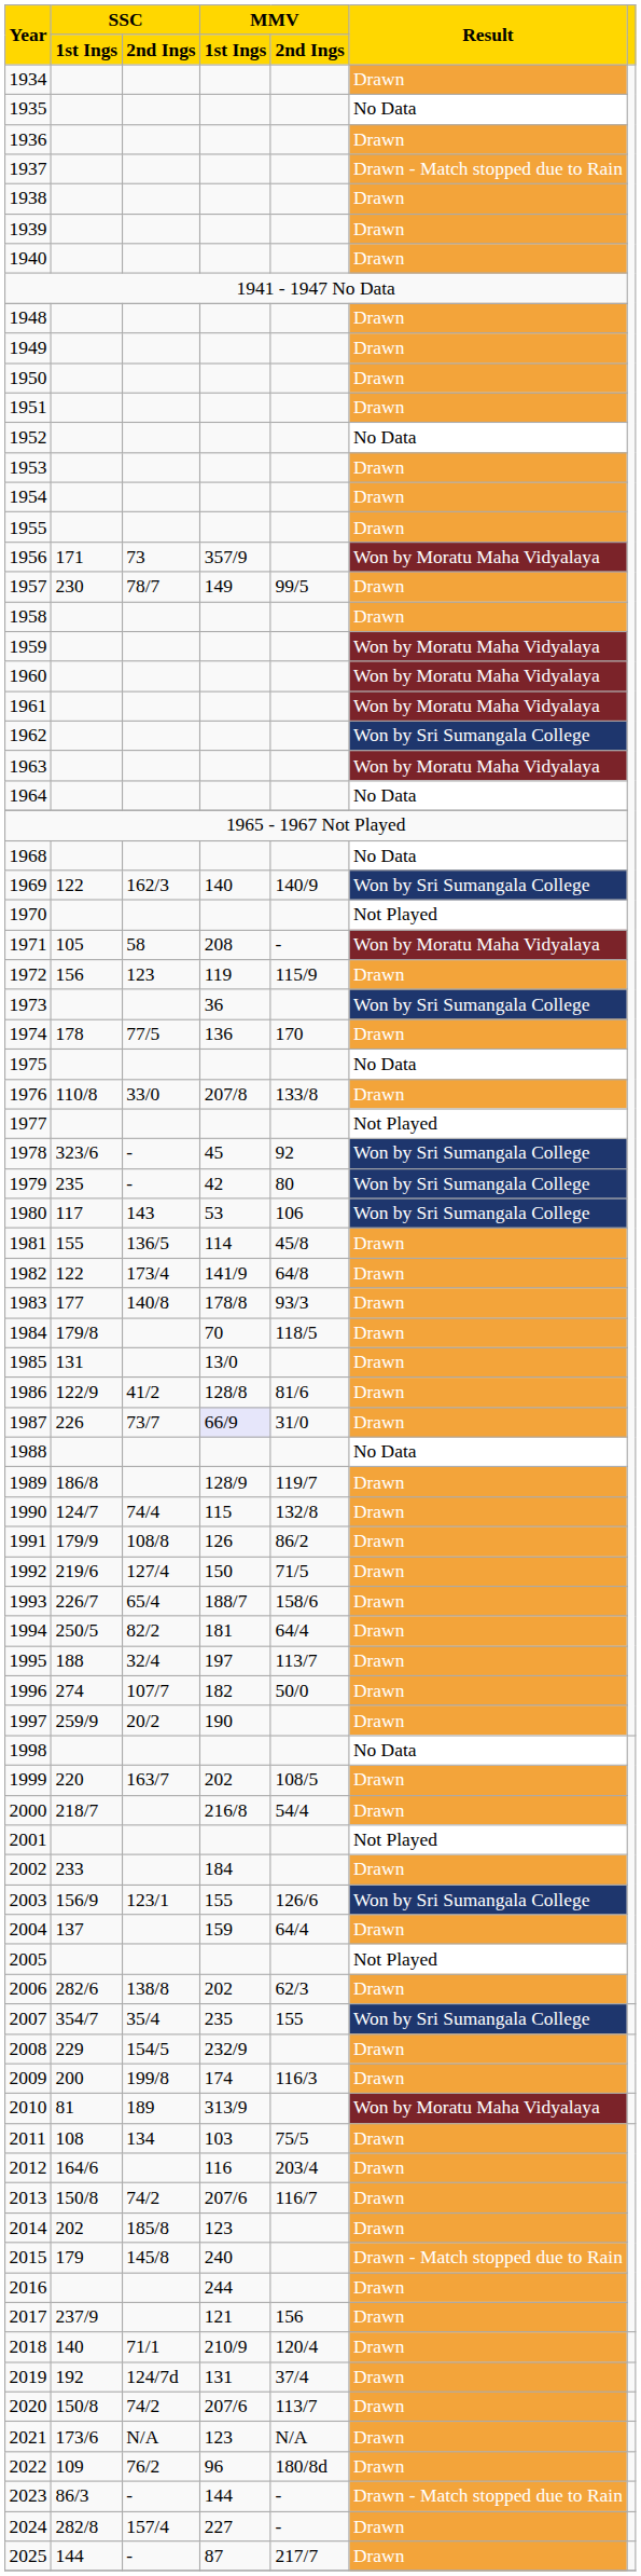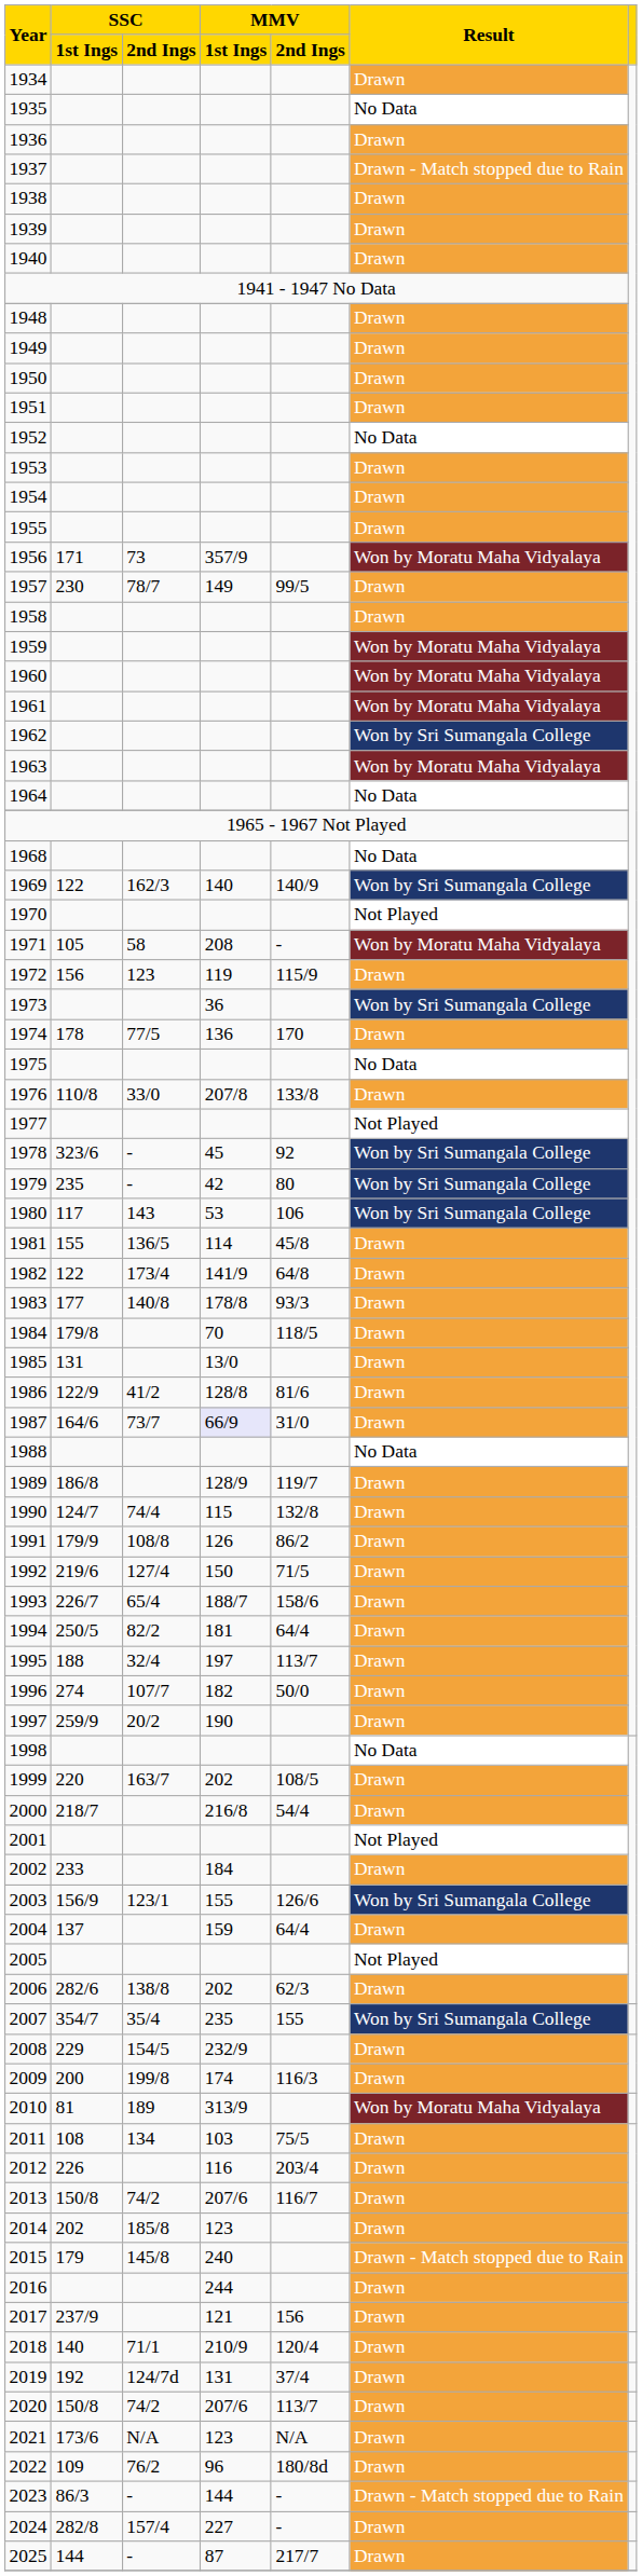 <table class="wikitable collapsible">
 <tr>
 <th rowspan="2" style="text-align: middle; background: gold;"><span> Year </span></th>
 <th colspan="2" style="text-align: middle; background: gold;"><span> SSC</span></th>
 <th colspan="2" style="text-align: middle; background: gold;"><span> MMV</span></th>
 <th rowspan="2" style="text-align: middle; background: gold;"><span> Result</span></th>
 <th rowspan="2" style="text-align: middle; background: gold;"><span> </span></th>
 </tr>
 <tr>
 <th style="text-align: middle; background: gold;" data-sort-type="number"><span> 1st Ings</span></th>
 <th style="text-align: middle; background: gold;" data-sort-type="number"><span> 2nd Ings</span></th>
 <th style="text-align: middle; background: gold;" data-sort-type="number"><span> 1st Ings</span></th>
 <th style="text-align: middle; background: gold;" data-sort-type="number"><span> 2nd Ings</span></th>
 </tr>
 <tr>
 <td>1934</td>
 <td></td>
 <td></td>
 <td></td>
 <td></td>
 <td style="background: #f3a43a;color:white;">Drawn</td>
 <td rowspan="58"></td>
 </tr>
 <tr>
 <td>1935</td>
 <td></td>
 <td></td>
 <td></td>
 <td></td>
 <td style="background: #FFFFFF;">No Data</td>
 </tr>
 <tr>
 <td>1936</td>
 <td></td>
 <td></td>
 <td></td>
 <td></td>
 <td style="background: #f3a43a;color:white;">Drawn</td>
 </tr>
 <tr>
 <td>1937</td>
 <td></td>
 <td></td>
 <td></td>
 <td></td>
 <td style="background: #f3a43a;color:white;">Drawn - Match stopped due to Rain</td>
 </tr>
 <tr>
 <td>1938</td>
 <td></td>
 <td></td>
 <td></td>
 <td></td>
 <td style="background: #f3a43a;color:white;">Drawn</td>
 </tr>
 <tr>
 <td>1939</td>
 <td></td>
 <td></td>
 <td></td>
 <td></td>
 <td style="background: #f3a43a;color:white;">Drawn</td>
 </tr>
 <tr>
 <td>1940</td>
 <td></td>
 <td></td>
 <td></td>
 <td></td>
 <td style="background: #f3a43a;color:white;">Drawn</td>
 </tr>
 <tr>
 <td colspan="6" style="text-align: center;">1941 - 1947 No Data</td>
 </tr>
 <tr>
 </tr>
 <tr>
 <td>1948</td>
 <td></td>
 <td></td>
 <td></td>
 <td></td>
 <td style="background: #f3a43a;color:white;">Drawn</td>
 </tr>
 <tr>
 <td>1949</td>
 <td></td>
 <td></td>
 <td></td>
 <td></td>
 <td style="background: #f3a43a;color:white;">Drawn</td>
 </tr>
 <tr>
 <td>1950</td>
 <td></td>
 <td></td>
 <td></td>
 <td></td>
 <td style="background: #f3a43a;color:white;">Drawn</td>
 </tr>
 <tr>
 <td>1951</td>
 <td></td>
 <td></td>
 <td></td>
 <td></td>
 <td style="background: #f3a43a;color:white;">Drawn</td>
 </tr>
 <tr>
 <td>1952</td>
 <td></td>
 <td></td>
 <td></td>
 <td></td>
 <td style="background: #FFFFFF;">No Data</td>
 </tr>
 <tr>
 <td>1953</td>
 <td></td>
 <td></td>
 <td></td>
 <td></td>
 <td style="background: #f3a43a;color:white;">Drawn</td>
 </tr>
 <tr>
 <td>1954</td>
 <td></td>
 <td></td>
 <td></td>
 <td></td>
 <td style="background: #f3a43a;color:white;">Drawn</td>
 </tr>
 <tr>
 <td>1955</td>
 <td></td>
 <td></td>
 <td></td>
 <td></td>
 <td style="background: #f3a43a;color:white;">Drawn</td>
 </tr>
 <tr>
 <td>1956</td>
 <td>171</td>
 <td>73</td>
 <td>357/9</td>
 <td></td>
 <td style="background: #7b2329;color:white;">Won by Moratu Maha Vidyalaya</td>
 </tr>
 <tr>
 <td>1957</td>
 <td>230</td>
 <td>78/7</td>
 <td>149</td>
 <td>99/5</td>
 <td style="background: #f3a43a;color:white;">Drawn</td>
 </tr>
 <tr>
 <td>1958</td>
 <td></td>
 <td></td>
 <td></td>
 <td></td>
 <td style="background: #f3a43a;color:white;">Drawn</td>
 </tr>
 <tr>
 <td>1959</td>
 <td></td>
 <td></td>
 <td></td>
 <td></td>
 <td style="background: #7b2329;color:white;">Won by Moratu Maha Vidyalaya</td>
 </tr>
 <tr>
 <td>1960</td>
 <td></td>
 <td></td>
 <td></td>
 <td></td>
 <td style="background: #7b2329;color:white;">Won by Moratu Maha Vidyalaya</td>
 </tr>
 <tr>
 <td>1961</td>
 <td></td>
 <td></td>
 <td></td>
 <td></td>
 <td style="background: #7b2329;color:white;">Won by Moratu Maha Vidyalaya</td>
 </tr>
 <tr>
 <td>1962</td>
 <td></td>
 <td></td>
 <td></td>
 <td></td>
 <td style="background: #1e366d;color:white;">Won by Sri Sumangala College</td>
 </tr>
 <tr>
 <td>1963</td>
 <td></td>
 <td></td>
 <td></td>
 <td></td>
 <td style="background: #7b2329;color:white;">Won by Moratu Maha Vidyalaya</td>
 </tr>
 <tr>
 <td>1964</td>
 <td></td>
 <td></td>
 <td></td>
 <td></td>
 <td style="background: #FFFFFF;">No Data</td>
 </tr>
 <tr>
 </tr>
 <tr>
 <td colspan="6" style="text-align: center;">1965 - 1967 Not Played</td>
 </tr>
 <tr>
 <td>1968</td>
 <td></td>
 <td></td>
 <td></td>
 <td></td>
 <td style="background: #FFFFFF;">No Data</td>
 </tr>
 <tr>
 <td>1969</td>
 <td>122</td>
 <td>162/3</td>
 <td>140</td>
 <td>140/9</td>
 <td style="background: #1e366d;color:white;">Won by Sri Sumangala College</td>
 </tr>
 <tr>
 <td>1970</td>
 <td></td>
 <td></td>
 <td></td>
 <td></td>
 <td style="background: #FFFFFF;">Not Played</td>
 </tr>
 <tr>
 <td>1971</td>
 <td>105</td>
 <td>58</td>
 <td>208</td>
 <td>-</td>
 <td style="background: #7b2329;color:white;">Won by Moratu Maha Vidyalaya</td>
 </tr>
 <tr>
 <td>1972</td>
 <td>156</td>
 <td>123</td>
 <td>119</td>
 <td>115/9</td>
 <td style="background: #f3a43a;color:white;">Drawn</td>
 </tr>
 <tr>
 <td>1973</td>
 <td></td>
 <td></td>
 <td>36</td>
 <td></td>
 <td style="background: #1e366d;color:white;">Won by Sri Sumangala College</td>
 </tr>
 <tr>
 <td>1974</td>
 <td>178</td>
 <td>77/5</td>
 <td>136</td>
 <td>170</td>
 <td style="background: #f3a43a;color:white;">Drawn</td>
 </tr>
 <tr>
 <td>1975</td>
 <td></td>
 <td></td>
 <td></td>
 <td></td>
 <td style="background: #FFFFFF;">No Data</td>
 </tr>
 <tr>
 <td>1976</td>
 <td>110/8</td>
 <td>33/0</td>
 <td>207/8</td>
 <td>133/8</td>
 <td style="background: #f3a43a;color:white;">Drawn</td>
 </tr>
 <tr>
 <td>1977</td>
 <td></td>
 <td></td>
 <td></td>
 <td></td>
 <td style="background: #FFFFFF;">Not Played</td>
 </tr>
 <tr>
 <td>1978</td>
 <td>323/6</td>
 <td>-</td>
 <td>45</td>
 <td>92</td>
 <td style="background: #1e366d;color:white;">Won by Sri Sumangala College</td>
 </tr>
 <tr>
 <td>1979</td>
 <td>235</td>
 <td>-</td>
 <td>42</td>
 <td>80</td>
 <td style="background: #1e366d;color:white;">Won by Sri Sumangala College</td>
 </tr>
 <tr>
 <td>1980</td>
 <td>117</td>
 <td>143</td>
 <td>53</td>
 <td>106</td>
 <td style="background: #1e366d;color:white;">Won by Sri Sumangala College</td>
 </tr>
 <tr>
 <td>1981</td>
 <td>155</td>
 <td>136/5</td>
 <td>114</td>
 <td>45/8</td>
 <td style="background: #f3a43a;color:white;">Drawn</td>
 </tr>
 <tr>
 <td>1982</td>
 <td>122</td>
 <td>173/4</td>
 <td>141/9</td>
 <td>64/8</td>
 <td style="background: #f3a43a;color:white;">Drawn</td>
 </tr>
 <tr>
 <td>1983</td>
 <td>177</td>
 <td>140/8</td>
 <td>178/8</td>
 <td>93/3</td>
 <td style="background: #f3a43a;color:white;">Drawn</td>
 </tr>
 <tr>
 <td>1984</td>
 <td>179/8</td>
 <td></td>
 <td>70</td>
 <td>118/5</td>
 <td style="background: #f3a43a;color:white;">Drawn</td>
 </tr>
 <tr>
 <td>1985</td>
 <td>131</td>
 <td></td>
 <td>13/0</td>
 <td></td>
 <td style="background: #f3a43a;color:white;">Drawn</td>
 </tr>
 <tr>
 <td>1986</td>
 <td>122/9</td>
 <td>41/2</td>
 <td>128/8</td>
 <td>81/6</td>
 <td style="background: #f3a43a;color:white;">Drawn</td>
 </tr>
 <tr>
 <td>1987</td>
-<td>226</td>
+<td>164/6</td>
 <td>73/7</td>
 <td style="background: lavender;">66/9</td>
 <td>31/0</td>
 <td style="background: #f3a43a;color:white;">Drawn</td>
 </tr>
 <tr>
 <td>1988</td>
 <td></td>
 <td></td>
 <td></td>
 <td></td>
 <td style="background: #FFFFFF;">No Data</td>
 </tr>
 <tr>
 <td>1989</td>
 <td>186/8</td>
 <td></td>
 <td>128/9</td>
 <td>119/7</td>
 <td style="background: #f3a43a;color:white;">Drawn</td>
 </tr>
 <tr>
 <td>1990</td>
 <td>124/7</td>
 <td>74/4</td>
 <td>115</td>
 <td>132/8</td>
 <td style="background: #f3a43a;color:white;">Drawn</td>
 </tr>
 <tr>
 <td>1991</td>
 <td>179/9</td>
 <td>108/8</td>
 <td>126</td>
 <td>86/2</td>
 <td style="background: #f3a43a;color:white;">Drawn</td>
 </tr>
 <tr>
 <td>1992</td>
 <td>219/6</td>
 <td>127/4</td>
 <td>150</td>
 <td>71/5</td>
 <td style="background: #f3a43a;color:white;">Drawn</td>
 </tr>
 <tr>
 <td>1993</td>
 <td>226/7</td>
 <td>65/4</td>
 <td>188/7</td>
 <td>158/6</td>
 <td style="background: #f3a43a;color:white;">Drawn</td>
 </tr>
 <tr>
 <td>1994</td>
 <td>250/5</td>
 <td>82/2</td>
 <td>181</td>
 <td>64/4</td>
 <td style="background: #f3a43a;color:white;">Drawn</td>
 </tr>
 <tr>
 <td>1995</td>
 <td>188</td>
 <td>32/4</td>
 <td>197</td>
 <td>113/7</td>
 <td style="background: #f3a43a;color:white;">Drawn</td>
 </tr>
 <tr>
 <td>1996</td>
 <td>274</td>
 <td>107/7</td>
 <td>182</td>
 <td>50/0</td>
 <td style="background: #f3a43a;color:white;">Drawn</td>
 </tr>
 <tr>
 <td>1997</td>
 <td>259/9</td>
 <td>20/2</td>
 <td>190</td>
 <td></td>
 <td style="background: #f3a43a;color:white;">Drawn</td>
 </tr>
 <tr>
 <td>1998</td>
 <td></td>
 <td></td>
 <td></td>
 <td></td>
 <td style="background: #FFFFFF;">No Data</td>
 </tr>
 <tr>
 <td>1999</td>
 <td>220</td>
 <td>163/7</td>
 <td>202</td>
 <td>108/5</td>
 <td style="background: #f3a43a;color:white;">Drawn</td>
 </tr>
 <tr>
 <td>2000</td>
 <td>218/7</td>
 <td></td>
 <td>216/8</td>
 <td>54/4</td>
 <td style="background: #f3a43a;color:white;">Drawn</td>
 </tr>
 <tr>
 <td>2001</td>
 <td></td>
 <td></td>
 <td></td>
 <td></td>
 <td style="background: #FFFFFF;">Not Played</td>
 </tr>
 <tr>
 <td>2002</td>
 <td>233</td>
 <td></td>
 <td>184</td>
 <td></td>
 <td style="background: #f3a43a;color:white;">Drawn</td>
 </tr>
 <tr>
 <td>2003</td>
 <td>156/9</td>
 <td>123/1</td>
 <td>155</td>
 <td>126/6</td>
 <td style="background: #1e366d;color:white;">Won by Sri Sumangala College</td>
 </tr>
 <tr>
 <td>2004</td>
 <td>137</td>
 <td></td>
 <td>159</td>
 <td>64/4</td>
 <td style="background: #f3a43a;color:white;">Drawn</td>
 </tr>
 <tr>
 <td>2005</td>
 <td></td>
 <td></td>
 <td></td>
 <td></td>
 <td style="background: #FFFFFF;">Not Played</td>
 </tr>
 <tr>
 <td>2006</td>
 <td>282/6</td>
 <td>138/8</td>
 <td>202</td>
 <td>62/3</td>
 <td style="background: #f3a43a;color:white;">Drawn</td>
 </tr>
 <tr>
 <td>2007</td>
 <td>354/7</td>
 <td>35/4</td>
 <td>235</td>
 <td>155</td>
 <td style="background: #1e366d;color:white;">Won by Sri Sumangala College</td>
 <td></td>
 </tr>
 <tr>
 <td>2008</td>
 <td>229</td>
 <td>154/5</td>
 <td>232/9</td>
 <td></td>
 <td style="background: #f3a43a;color:white;">Drawn</td>
 </tr>
 <tr>
 <td>2009</td>
 <td>200</td>
 <td>199/8</td>
 <td>174</td>
 <td>116/3</td>
 <td style="background: #f3a43a;color:white;">Drawn</td>
 </tr>
 <tr>
 <td>2010</td>
 <td>81</td>
 <td>189</td>
 <td>313/9</td>
 <td></td>
 <td style="background: #7b2329;color:white;">Won by Moratu Maha Vidyalaya</td>
 <td></td>
 </tr>
 <tr>
 <td>2011</td>
 <td>108</td>
 <td>134</td>
 <td>103</td>
 <td>75/5</td>
 <td style="background: #f3a43a;color:white;">Drawn</td>
 </tr>
 <tr>
 <td>2012</td>
-<td>164/6</td>
+<td>226</td>
 <td></td>
 <td>116</td>
 <td>203/4</td>
 <td style="background: #f3a43a;color:white;">Drawn</td>
 </tr>
 <tr>
 <td>2013</td>
 <td>150/8</td>
 <td>74/2</td>
 <td>207/6</td>
 <td>116/7</td>
 <td style="background: #f3a43a;color:white;">Drawn</td>
 </tr>
 <tr>
 <td>2014</td>
 <td>202</td>
 <td>185/8</td>
 <td>123</td>
 <td></td>
 <td style="background: #f3a43a;color:white;">Drawn</td>
 </tr>
 <tr>
 <td>2015</td>
 <td>179</td>
 <td>145/8</td>
 <td>240</td>
 <td></td>
 <td style="background: #f3a43a;color:white;">Drawn - Match stopped due to Rain</td>
 </tr>
 <tr>
 <td>2016</td>
 <td></td>
 <td></td>
 <td>244</td>
 <td></td>
 <td style="background: #f3a43a;color:white;">Drawn</td>
 </tr>
 <tr>
 <td>2017</td>
 <td>237/9</td>
 <td></td>
 <td>121</td>
 <td>156</td>
 <td style="background: #f3a43a;color:white;">Drawn</td>
 </tr>
 <tr>
 <td>2018</td>
 <td>140</td>
 <td>71/1</td>
 <td>210/9</td>
 <td>120/4</td>
 <td style="background: #f3a43a;color:white;">Drawn</td>
 <td></td>
 </tr>
 <tr>
 <td>2019</td>
 <td>192</td>
 <td>124/7d</td>
 <td>131</td>
 <td>37/4</td>
 <td style="background: #f3a43a;color:white;">Drawn</td>
 <td></td>
 </tr>
 <tr>
 <td>2020</td>
 <td>150/8</td>
 <td>74/2</td>
 <td>207/6</td>
 <td>113/7</td>
 <td style="background: #f3a43a;color:white;">Drawn</td>
 <td></td>
 </tr>
 <tr>
 <td>2021</td>
 <td>173/6</td>
 <td>N/A</td>
 <td>123</td>
 <td>N/A</td>
 <td style="background: #f3a43a;color:white;">Drawn</td>
 <td></td>
 </tr>
 <tr>
 <td>2022</td>
 <td>109</td>
 <td>76/2</td>
 <td>96</td>
 <td>180/8d</td>
 <td style="background: #f3a43a;color:white;">Drawn</td>
 <td></td>
 </tr>
 <tr>
 <td>2023</td>
 <td>86/3</td>
 <td>-</td>
 <td>144</td>
 <td>-</td>
 <td style="background: #f3a43a;color:white;">Drawn - Match stopped due to Rain</td>
 <td></td>
 </tr>
 <tr>
 <td>2024</td>
 <td>282/8</td>
 <td>157/4</td>
 <td>227</td>
 <td>-</td>
 <td style="background: #f3a43a;color:white;">Drawn</td>
 <td></td>
 </tr>
 <tr>
 <td>2025</td>
 <td>144</td>
 <td>-</td>
 <td>87</td>
 <td>217/7</td>
 <td style="background: #f3a43a;color:white;">Drawn</td>
 <td></td>
 </tr>
 <tr>
 </tr>
 </table>
